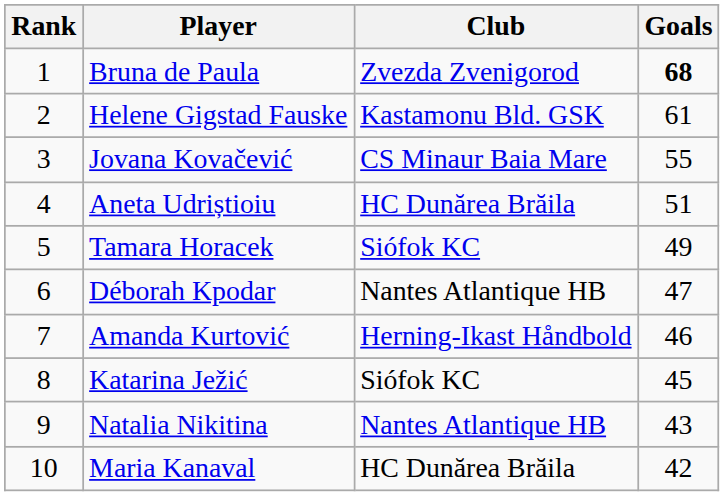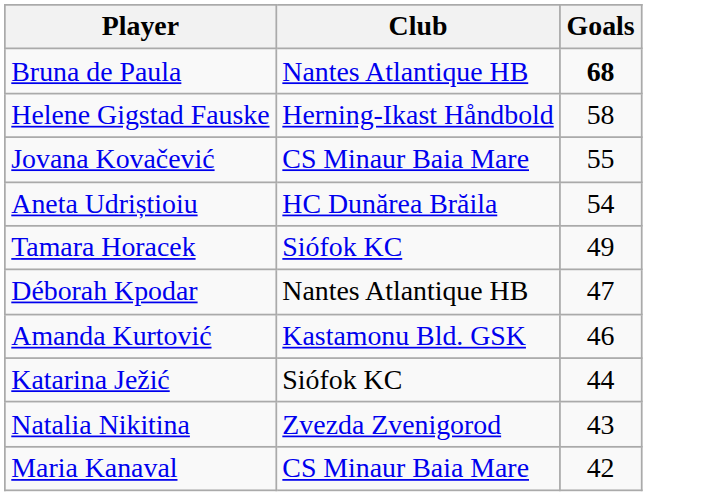 <table class="wikitable sortable" style="text-align:center">
 <tr>
-<th>Rank</th>
 <th>Player</th>
 <th>Club</th>
 <th>Goals</th>
 </tr>
 <tr>
-<td>1</td>
 <td align="left"> <a href='#'>Bruna de Paula</a></td>
-<td align="left"> <a href='#'>Zvezda Zvenigorod</a></td>
+<td align="left"> <a href='#'>Nantes Atlantique HB</a></td>
 <td><strong>68</strong></td>
 </tr>
 <tr>
-<td>2</td>
 <td align="left"> <a href='#'>Helene Gigstad Fauske</a></td>
-<td align="left"> <a href='#'>Kastamonu Bld. GSK</a></td>
-<td>61</td>
+<td align="left"> <a href='#'>Herning-Ikast Håndbold</a></td>
+<td>58</td>
 </tr>
 <tr>
-<td>3</td>
 <td align="left"> <a href='#'>Jovana Kovačević</a></td>
 <td align="left"> <a href='#'>CS Minaur Baia Mare</a></td>
 <td>55</td>
 </tr>
 <tr>
-<td>4</td>
 <td align="left"> <a href='#'>Aneta Udriștioiu</a></td>
 <td align="left"> <a href='#'>HC Dunărea Brăila</a></td>
-<td>51</td>
+<td>54</td>
 </tr>
 <tr>
-<td>5</td>
 <td align="left"> <a href='#'>Tamara Horacek</a></td>
 <td align="left"> <a href='#'>Siófok KC</a></td>
 <td>49</td>
 </tr>
 <tr>
-<td>6</td>
 <td align="left"> <a href='#'>Déborah Kpodar</a></td>
 <td align="left"> Nantes Atlantique HB</td>
 <td>47</td>
 </tr>
 <tr>
-<td>7</td>
 <td align="left"> <a href='#'>Amanda Kurtović</a></td>
-<td align="left"> <a href='#'>Herning-Ikast Håndbold</a></td>
+<td align="left"> <a href='#'>Kastamonu Bld. GSK</a></td>
 <td>46</td>
 </tr>
 <tr>
-<td>8</td>
 <td align="left"> <a href='#'>Katarina Ježić</a></td>
 <td align="left"> Siófok KC</td>
-<td>45</td>
+<td>44</td>
 </tr>
 <tr>
-<td>9</td>
 <td align="left"> <a href='#'>Natalia Nikitina</a></td>
-<td align="left"> <a href='#'>Nantes Atlantique HB</a></td>
+<td align="left"> <a href='#'>Zvezda Zvenigorod</a></td>
 <td>43</td>
 </tr>
 <tr>
-<td>10</td>
 <td align="left"> <a href='#'>Maria Kanaval</a></td>
-<td align="left"> HC Dunărea Brăila</td>
+<td align="left"> <a href='#'>CS Minaur Baia Mare</a></td>
 <td>42</td>
 </tr>
 </table>
